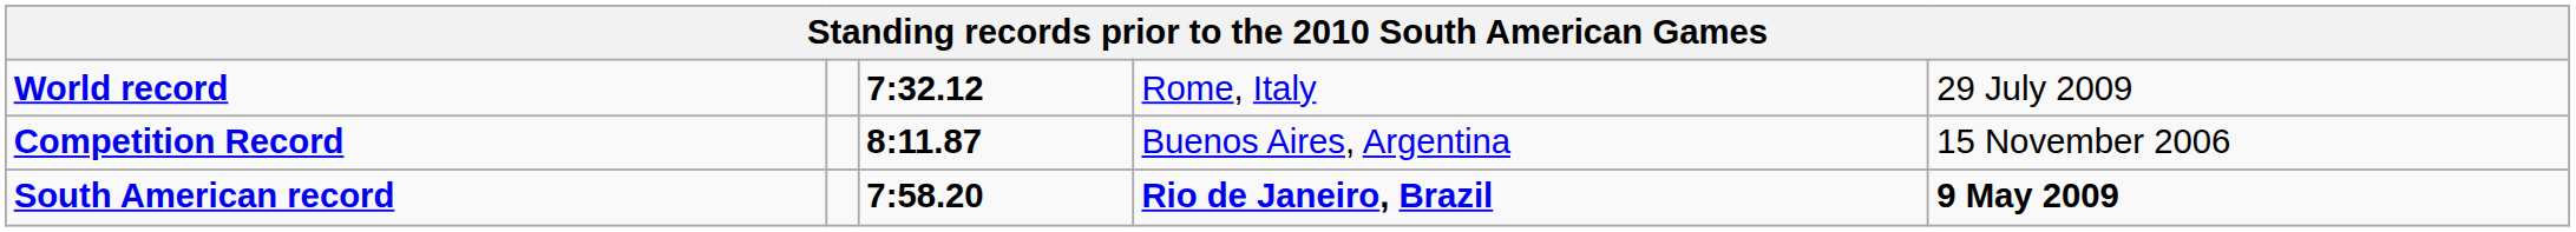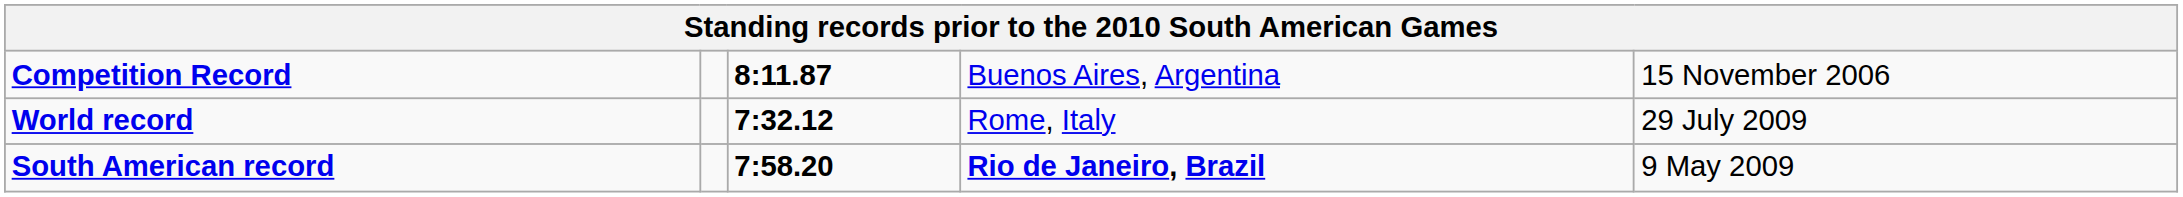 <table class="wikitable" width=75%>
 <tr>
 <th colspan="5">Standing records prior to the 2010 South American Games</th>
+</tr>
+<tr>
+<td><strong><a href='#'>Competition Record</a></strong></td>
+<td></td>
+<td><strong>8:11.87</strong></td>
+<td><a href='#'>Buenos Aires</a>, <a href='#'>Argentina</a></td>
+<td>15 November 2006</td>
 </tr>
 <tr>
 <td><strong><a href='#'>World record</a></strong></td>
 <td></td>
 <td><strong>7:32.12</strong></td>
 <td><a href='#'>Rome</a>, <a href='#'>Italy</a></td>
 <td>29 July 2009</td>
 </tr>
 <tr>
-<td><strong><a href='#'>Competition Record</a></strong></td>
-<td></td>
-<td><strong>8:11.87</strong></td>
-<td><a href='#'>Buenos Aires</a>, <a href='#'>Argentina</a></td>
-<td>15 November 2006</td>
-</tr>
-<tr>
 <td><strong><a href='#'>South American record</a></strong></td>
 <td></td>
 <td><strong>7:58.20</strong></td>
 <td><strong><a href='#'>Rio de Janeiro</a>, <a href='#'>Brazil</a></strong></td>
-<td><strong>9 May 2009</strong></td>
+<td>9 May 2009</td>
 </tr>
 </table>
